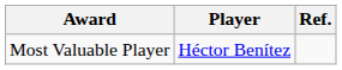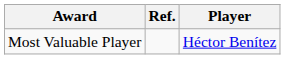 <table class="wikitable">
 <tr>
 <th>Award</th>
+<th>Ref.</th>
 <th>Player</th>
-<th>Ref.</th>
 </tr>
 <tr>
 <td scope="row">Most Valuable Player</td>
+<td align=center></td>
 <td> <a href='#'>Héctor Benítez</a></td>
-<td align=center></td>
 </tr>
 </table>
